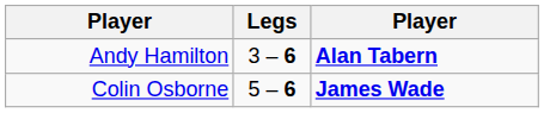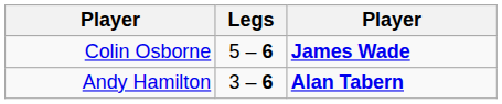 <table class=wikitable style="text-align:center">
 <tr>
 <th width=163>Player</th>
 <th width=50>Legs</th>
 <th width=163>Player</th>
 </tr>
 <tr align=left>
+<td align=right><a href='#'>Colin Osborne</a> </td>
+<td align=center>5 – <strong>6</strong></td>
+<td> <strong><a href='#'>James Wade</a></strong></td>
+</tr>
+<tr align=left>
 <td align=right><a href='#'>Andy Hamilton</a> </td>
 <td align=center>3 – <strong>6</strong></td>
 <td> <strong><a href='#'>Alan Tabern</a></strong></td>
 </tr>
-<tr align=left>
-<td align=right><a href='#'>Colin Osborne</a> </td>
-<td align=center>5 – <strong>6</strong></td>
-<td> <strong><a href='#'>James Wade</a></strong></td>
-</tr>
 </table>
